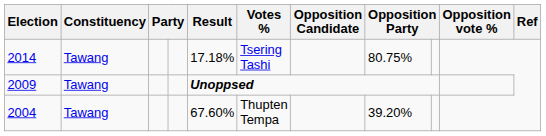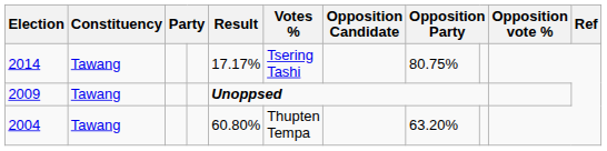 <table class="wikitable sortable">
 <tr>
 <th>Election</th>
 <th>Constituency</th>
 <th colspan="2">Party</th>
 <th>Result</th>
 <th>Votes %</th>
 <th>Opposition Candidate</th>
 <th colspan="2">Opposition Party</th>
 <th>Opposition vote %</th>
 <th>Ref</th>
 </tr>
 <tr>
 <td><a href='#'>2014</a></td>
 <td><a href='#'>Tawang</a></td>
 <td></td>
 <td></td>
-<td>17.18%</td>
+<td>17.17%</td>
 <td><a href='#'>Tsering Tashi</a></td>
 <td></td>
 <td>80.75%</td>
 <td></td>
 </tr>
 <tr>
 <td><a href='#'>2009</a></td>
 <td><a href='#'>Tawang</a></td>
 <td></td>
 <td></td>
 <td colspan=5><strong><em>Unoppsed</em></strong></td>
 <td></td>
 </tr>
 <tr>
 <td><a href='#'>2004</a></td>
 <td><a href='#'>Tawang</a></td>
 <td></td>
 <td></td>
-<td>67.60%</td>
+<td>60.80%</td>
 <td>Thupten Tempa</td>
 <td></td>
-<td>39.20%</td>
+<td>63.20%</td>
 <td></td>
 </tr>
 </table>
